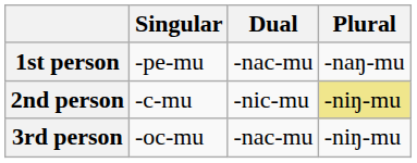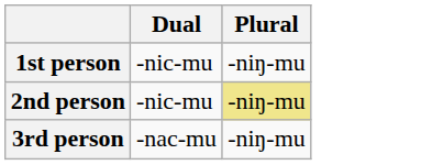 <table class="wikitable">
 <tr>
 <th></th>
-<th>Singular</th>
 <th>Dual</th>
 <th>Plural</th>
 </tr>
 <tr>
 <th>1st person</th>
-<td>-pe-mu</td>
-<td>-nac-mu</td>
-<td>-naŋ-mu</td>
+<td>-nic-mu</td>
+<td>-niŋ-mu</td>
 </tr>
 <tr>
 <th>2nd person</th>
-<td>-c-mu</td>
 <td>-nic-mu</td>
 <td style="background: khaki;">-niŋ-mu</td>
 </tr>
 <tr>
 <th>3rd person</th>
-<td>-oc-mu</td>
 <td>-nac-mu</td>
 <td>-niŋ-mu</td>
 </tr>
 </table>
